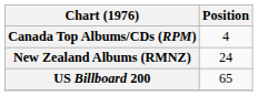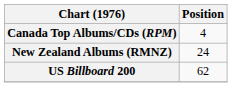 <table class="wikitable sortable plainrowheaders" style="text-align:center">
 <tr>
 <th>Chart (1976)</th>
 <th>Position</th>
 </tr>
 <tr>
 <th scope="row">Canada Top Albums/CDs (<em>RPM</em>)</th>
 <td>4</td>
 </tr>
 <tr>
 <th scope="row">New Zealand Albums (RMNZ)</th>
 <td>24</td>
 </tr>
 <tr>
 <th scope="row">US <em>Billboard</em> 200</th>
-<td>65</td>
+<td>62</td>
 </tr>
 <tr>
 </tr>
 </table>
